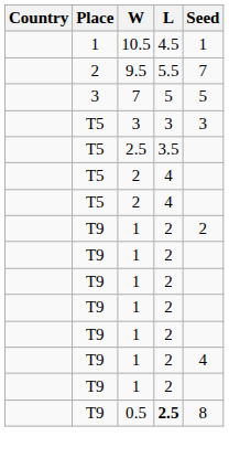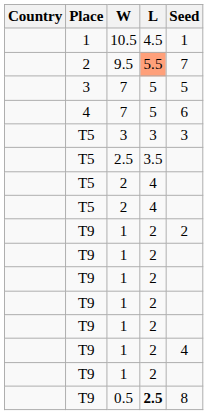 <table class="wikitable sortable" style="text-align:center">
 <tr>
 <th>Country</th>
 <th>Place</th>
 <th>W</th>
 <th>L</th>
 <th>Seed</th>
 </tr>
 <tr>
 <td align=left></td>
 <td>1</td>
 <td>10.5</td>
 <td>4.5</td>
 <td>1</td>
 </tr>
 <tr>
 <td align=left></td>
 <td>2</td>
 <td>9.5</td>
-<td>5.5</td>
+<td style="background: lightsalmon;">5.5</td>
 <td>7</td>
 </tr>
 <tr>
 <td align=left></td>
 <td>3</td>
 <td>7</td>
 <td>5</td>
 <td>5</td>
+</tr>
+<tr>
+<td align=left></td>
+<td>4</td>
+<td>7</td>
+<td>5</td>
+<td>6</td>
 </tr>
 <tr>
 <td align=left></td>
 <td>T5</td>
 <td>3</td>
 <td>3</td>
 <td>3</td>
 </tr>
 <tr>
 <td align=left></td>
 <td>T5</td>
 <td>2.5</td>
 <td>3.5</td>
 <td></td>
 </tr>
 <tr>
 <td align=left></td>
 <td>T5</td>
 <td>2</td>
 <td>4</td>
 <td></td>
 </tr>
 <tr>
 <td align=left></td>
 <td>T5</td>
 <td>2</td>
 <td>4</td>
 <td></td>
 </tr>
 <tr>
 <td align=left></td>
 <td>T9</td>
 <td>1</td>
 <td>2</td>
 <td>2</td>
 </tr>
 <tr>
 <td align=left></td>
 <td>T9</td>
 <td>1</td>
 <td>2</td>
 <td></td>
 </tr>
 <tr>
 <td align=left></td>
 <td>T9</td>
 <td>1</td>
 <td>2</td>
 <td></td>
 </tr>
 <tr>
 <td align=left></td>
 <td>T9</td>
 <td>1</td>
 <td>2</td>
 <td></td>
 </tr>
 <tr>
 <td align=left></td>
 <td>T9</td>
 <td>1</td>
 <td>2</td>
 <td></td>
 </tr>
 <tr>
 <td align=left></td>
 <td>T9</td>
 <td>1</td>
 <td>2</td>
 <td>4</td>
 </tr>
 <tr>
 <td align=left></td>
 <td>T9</td>
 <td>1</td>
 <td>2</td>
 <td></td>
 </tr>
 <tr>
 <td align=left></td>
 <td>T9</td>
 <td>0.5</td>
 <td><strong>2.5</strong></td>
 <td>8</td>
 </tr>
 </table>
